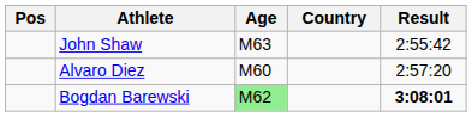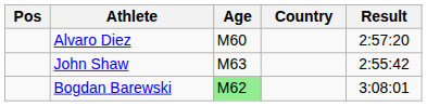 <table class="wikitable"  style="text-align:center; width:50%;">
 <tr>
 <th>Pos</th>
 <th>Athlete</th>
 <th>Age</th>
 <th>Country</th>
 <th>Result</th>
 </tr>
 <tr>
 <td align=center></td>
+<td align=left><a href='#'>Alvaro Diez</a></td>
+<td align=left>M60</td>
+<td align=left></td>
+<td>2:57:20</td>
+</tr>
+<tr>
+<td align=center></td>
 <td align=left><a href='#'>John Shaw</a></td>
 <td align=left>M63</td>
 <td align=left></td>
 <td>2:55:42</td>
 </tr>
 <tr>
 <td align=center></td>
-<td align=left><a href='#'>Alvaro Diez</a></td>
-<td align=left>M60</td>
-<td align=left></td>
-<td>2:57:20</td>
-</tr>
-<tr>
-<td align=center></td>
 <td align=left><a href='#'>Bogdan Barewski</a></td>
 <td align=left style="background: lightgreen;">M62</td>
 <td align=left></td>
-<td><strong>3:08:01</strong></td>
+<td>3:08:01</td>
 </tr>
 </table>
